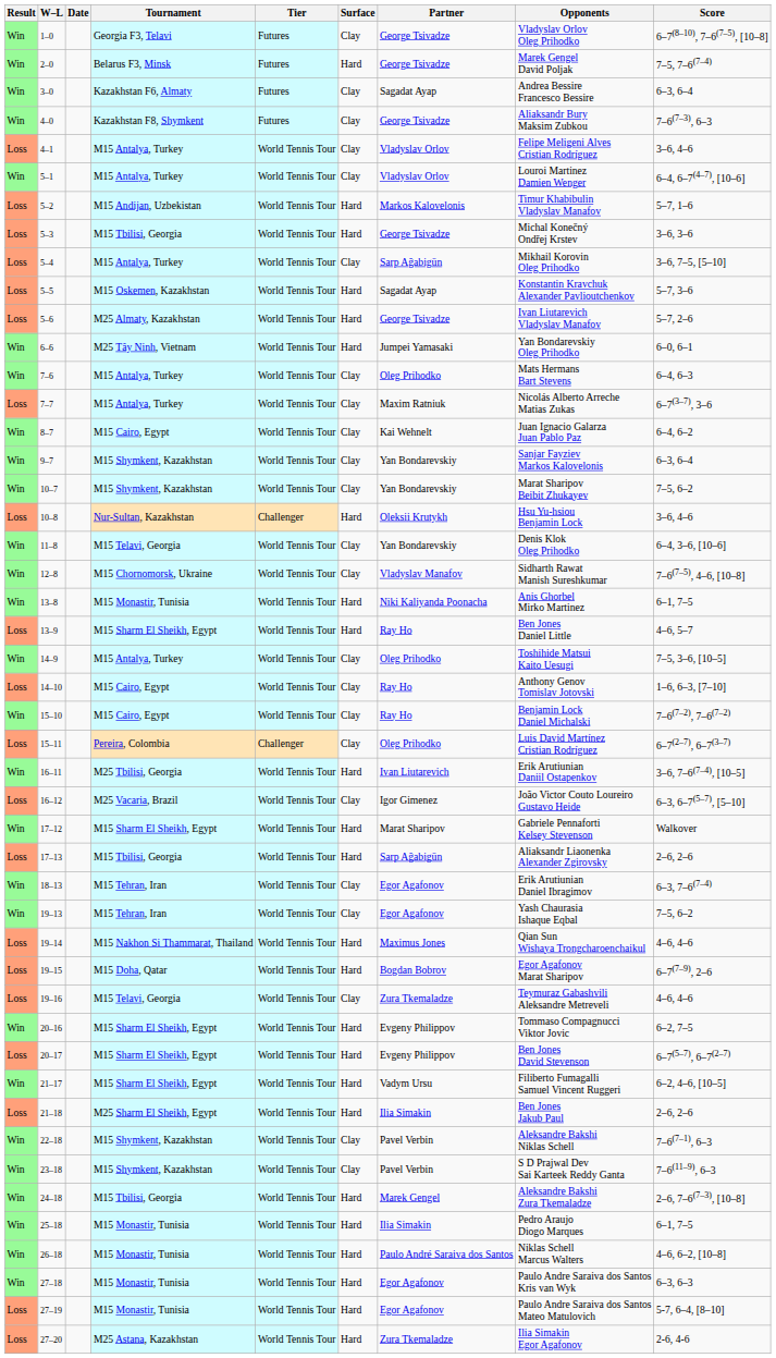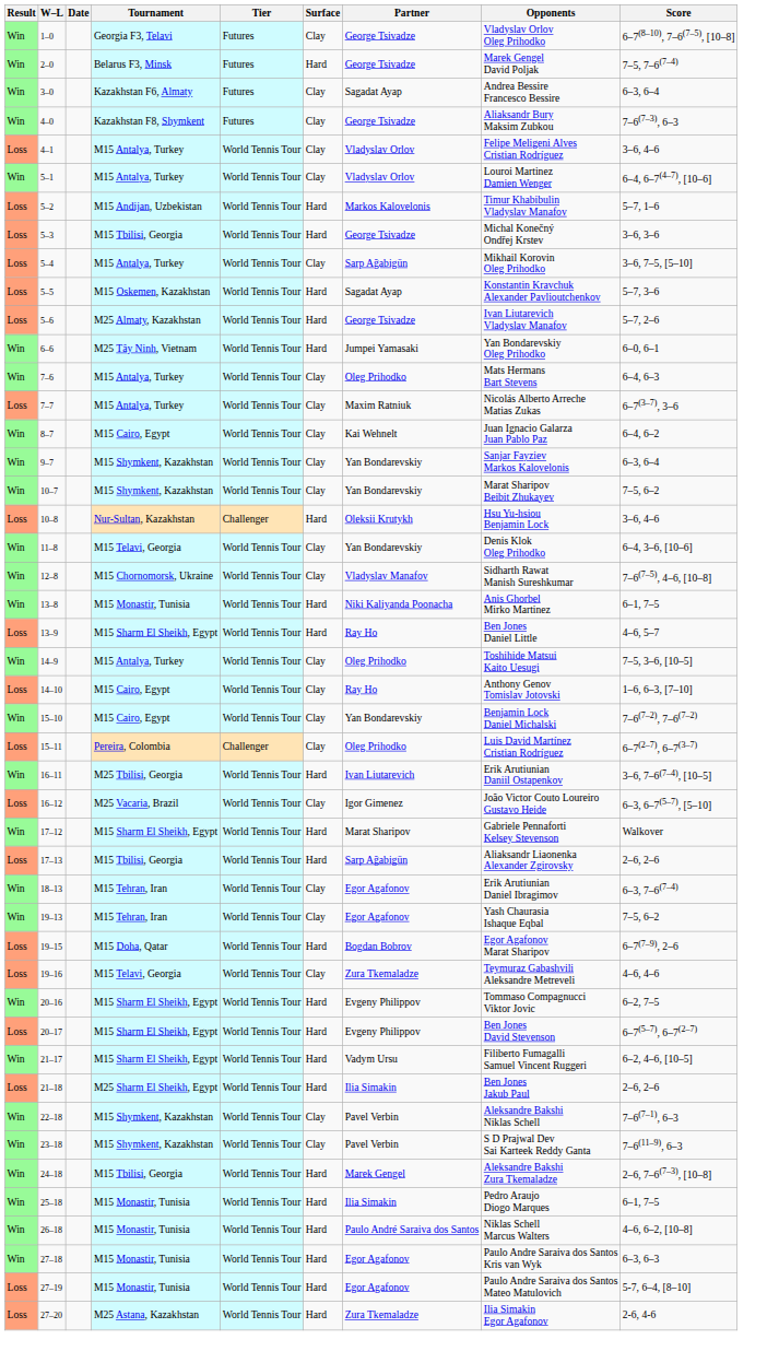 <table class="sortable wikitable">
 <tr>
 <th>Result</th>
 <th class="unsortable">W–L</th>
 <th>Date</th>
 <th>Tournament</th>
 <th>Tier</th>
 <th>Surface</th>
 <th>Partner</th>
 <th>Opponents</th>
 <th class="unsortable">Score</th>
 </tr>
 <tr>
 <td bgcolor=98FB98>Win</td>
 <td><small>1–0</small></td>
 <td></td>
 <td style="background:#cffcff;">Georgia F3, <a href='#'>Telavi</a></td>
 <td style="background:#cffcff;">Futures</td>
 <td>Clay</td>
 <td> <a href='#'>George Tsivadze</a></td>
 <td> <a href='#'>Vladyslav Orlov</a><br> <a href='#'>Oleg Prihodko</a></td>
 <td>6–7<sup>(8–10)</sup>, 7–6<sup>(7–5)</sup>, [10–8]</td>
 </tr>
 <tr>
 <td bgcolor=98FB98>Win</td>
 <td><small>2–0</small></td>
 <td></td>
 <td style="background:#cffcff;">Belarus F3, <a href='#'>Minsk</a></td>
 <td style="background:#cffcff;">Futures</td>
 <td>Hard</td>
 <td> <a href='#'>George Tsivadze</a></td>
 <td> <a href='#'>Marek Gengel</a><br> David Poljak</td>
 <td>7–5, 7–6<sup>(7–4)</sup></td>
 </tr>
 <tr>
 <td bgcolor=98FB98>Win</td>
 <td><small>3–0</small></td>
 <td></td>
 <td style="background:#cffcff;">Kazakhstan F6, <a href='#'>Almaty</a></td>
 <td style="background:#cffcff;">Futures</td>
 <td>Clay</td>
 <td> Sagadat Ayap</td>
 <td> Andrea Bessire<br> Francesco Bessire</td>
 <td>6–3, 6–4</td>
 </tr>
 <tr>
 <td bgcolor=98FB98>Win</td>
 <td><small>4–0</small></td>
 <td></td>
 <td style="background:#cffcff;">Kazakhstan F8, <a href='#'>Shymkent</a></td>
 <td style="background:#cffcff;">Futures</td>
 <td>Clay</td>
 <td> <a href='#'>George Tsivadze</a></td>
 <td> <a href='#'>Aliaksandr Bury</a><br> Maksim Zubkou</td>
 <td>7–6<sup>(7–3)</sup>, 6–3</td>
 </tr>
 <tr>
 <td bgcolor=FFA07A>Loss</td>
 <td><small>4–1</small></td>
 <td></td>
 <td style="background:#cffcff;">M15 <a href='#'>Antalya</a>, Turkey</td>
 <td style="background:#cffcff;">World Tennis Tour</td>
 <td>Clay</td>
 <td> <a href='#'>Vladyslav Orlov</a></td>
 <td> <a href='#'>Felipe Meligeni Alves</a><br> <a href='#'>Cristian Rodríguez</a></td>
 <td>3–6, 4–6</td>
 </tr>
 <tr>
 <td bgcolor=98FB98>Win</td>
 <td><small>5–1</small></td>
 <td></td>
 <td style="background:#cffcff;">M15 <a href='#'>Antalya</a>, Turkey</td>
 <td style="background:#cffcff;">World Tennis Tour</td>
 <td>Clay</td>
 <td> <a href='#'>Vladyslav Orlov</a></td>
 <td> Louroi Martinez<br> <a href='#'>Damien Wenger</a></td>
 <td>6–4, 6–7<sup>(4–7)</sup>, [10–6]</td>
 </tr>
 <tr>
 <td bgcolor=FFA07A>Loss</td>
 <td><small>5–2</small></td>
 <td></td>
 <td style="background:#cffcff;">M15 <a href='#'>Andijan</a>, Uzbekistan</td>
 <td style="background:#cffcff;">World Tennis Tour</td>
 <td>Hard</td>
 <td> <a href='#'>Markos Kalovelonis</a></td>
 <td> <a href='#'>Timur Khabibulin</a><br> <a href='#'>Vladyslav Manafov</a></td>
 <td>5–7, 1–6</td>
 </tr>
 <tr>
 <td bgcolor=FFA07A>Loss</td>
 <td><small>5–3</small></td>
 <td></td>
 <td style="background:#cffcff;">M15 <a href='#'>Tbilisi</a>, Georgia</td>
 <td style="background:#cffcff;">World Tennis Tour</td>
 <td>Hard</td>
 <td> <a href='#'>George Tsivadze</a></td>
 <td> Michal Konečný<br> Ondřej Krstev</td>
 <td>3–6, 3–6</td>
 </tr>
 <tr>
 <td bgcolor=FFA07A>Loss</td>
 <td><small>5–4</small></td>
 <td></td>
 <td style="background:#cffcff;">M15 <a href='#'>Antalya</a>, Turkey</td>
 <td style="background:#cffcff;">World Tennis Tour</td>
 <td>Clay</td>
 <td> <a href='#'>Sarp Ağabigün</a></td>
 <td> Mikhail Korovin<br> <a href='#'>Oleg Prihodko</a></td>
 <td>3–6, 7–5, [5–10]</td>
 </tr>
 <tr>
 <td bgcolor=FFA07A>Loss</td>
 <td><small>5–5</small></td>
 <td></td>
 <td style="background:#cffcff;">M15 <a href='#'>Oskemen</a>, Kazakhstan</td>
 <td style="background:#cffcff;">World Tennis Tour</td>
 <td>Hard</td>
 <td> Sagadat Ayap</td>
 <td> <a href='#'>Konstantin Kravchuk</a><br> <a href='#'>Alexander Pavlioutchenkov</a></td>
 <td>5–7, 3–6</td>
 </tr>
 <tr>
 <td bgcolor=FFA07A>Loss</td>
 <td><small>5–6</small></td>
 <td></td>
 <td style="background:#cffcff;">M25 <a href='#'>Almaty</a>, Kazakhstan</td>
 <td style="background:#cffcff;">World Tennis Tour</td>
 <td>Hard</td>
 <td> <a href='#'>George Tsivadze</a></td>
 <td> <a href='#'>Ivan Liutarevich</a><br> <a href='#'>Vladyslav Manafov</a></td>
 <td>5–7, 2–6</td>
 </tr>
 <tr>
 <td bgcolor=98FB98>Win</td>
 <td><small>6–6</small></td>
 <td></td>
 <td style="background:#cffcff;">M25 <a href='#'>Tây Ninh</a>, Vietnam</td>
 <td style="background:#cffcff;">World Tennis Tour</td>
 <td>Hard</td>
 <td> Jumpei Yamasaki</td>
 <td> Yan Bondarevskiy<br> <a href='#'>Oleg Prihodko</a></td>
 <td>6–0, 6–1</td>
 </tr>
 <tr>
 <td bgcolor=98FB98>Win</td>
 <td><small>7–6</small></td>
 <td></td>
 <td style="background:#cffcff;">M15 <a href='#'>Antalya</a>, Turkey</td>
 <td style="background:#cffcff;">World Tennis Tour</td>
 <td>Clay</td>
 <td> <a href='#'>Oleg Prihodko</a></td>
 <td> Mats Hermans<br> <a href='#'>Bart Stevens</a></td>
 <td>6–4, 6–3</td>
 </tr>
 <tr>
 <td bgcolor=FFA07A>Loss</td>
 <td><small>7–7</small></td>
 <td></td>
 <td style="background:#cffcff;">M15 <a href='#'>Antalya</a>, Turkey</td>
 <td style="background:#cffcff;">World Tennis Tour</td>
 <td>Clay</td>
 <td> Maxim Ratniuk</td>
 <td> Nicolás Alberto Arreche<br> Matias Zukas</td>
 <td>6–7<sup>(3–7)</sup>, 3–6</td>
 </tr>
 <tr>
 <td bgcolor=98FB98>Win</td>
 <td><small>8–7</small></td>
 <td></td>
 <td style="background:#cffcff;">M15 <a href='#'>Cairo</a>, Egypt</td>
 <td style="background:#cffcff;">World Tennis Tour</td>
 <td>Clay</td>
 <td> Kai Wehnelt</td>
 <td> Juan Ignacio Galarza<br> <a href='#'>Juan Pablo Paz</a></td>
 <td>6–4, 6–2</td>
 </tr>
 <tr>
 <td bgcolor=98FB98>Win</td>
 <td><small>9–7</small></td>
 <td></td>
 <td style="background:#cffcff;">M15 <a href='#'>Shymkent</a>, Kazakhstan</td>
 <td style="background:#cffcff;">World Tennis Tour</td>
 <td>Clay</td>
 <td> Yan Bondarevskiy</td>
 <td> <a href='#'>Sanjar Fayziev</a><br> <a href='#'>Markos Kalovelonis</a></td>
 <td>6–3, 6–4</td>
 </tr>
 <tr>
 <td bgcolor=98FB98>Win</td>
 <td><small>10–7</small></td>
 <td></td>
 <td style="background:#cffcff;">M15 <a href='#'>Shymkent</a>, Kazakhstan</td>
 <td style="background:#cffcff;">World Tennis Tour</td>
 <td>Clay</td>
 <td> Yan Bondarevskiy</td>
 <td> Marat Sharipov<br> <a href='#'>Beibit Zhukayev</a></td>
 <td>7–5, 6–2</td>
 </tr>
 <tr>
 <td bgcolor=FFA07A>Loss</td>
 <td><small>10–8</small></td>
 <td><a href='#'></a></td>
 <td style="background:moccasin;"><a href='#'>Nur-Sultan</a>, Kazakhstan</td>
 <td style="background:moccasin;">Challenger</td>
 <td>Hard</td>
 <td> <a href='#'>Oleksii Krutykh</a></td>
 <td> <a href='#'>Hsu Yu-hsiou</a><br> <a href='#'>Benjamin Lock</a></td>
 <td>3–6, 4–6</td>
 </tr>
 <tr>
 <td bgcolor=98FB98>Win</td>
 <td><small>11–8</small></td>
 <td></td>
 <td style="background:#cffcff;">M15 <a href='#'>Telavi</a>, Georgia</td>
 <td style="background:#cffcff;">World Tennis Tour</td>
 <td>Clay</td>
 <td> Yan Bondarevskiy</td>
 <td> Denis Klok<br> <a href='#'>Oleg Prihodko</a></td>
 <td>6–4, 3–6, [10–6]</td>
 </tr>
 <tr>
 <td bgcolor=98FB98>Win</td>
 <td><small>12–8</small></td>
 <td></td>
 <td style="background:#cffcff;">M15 <a href='#'>Chornomorsk</a>, Ukraine</td>
 <td style="background:#cffcff;">World Tennis Tour</td>
 <td>Clay</td>
 <td> <a href='#'>Vladyslav Manafov</a></td>
 <td> Sidharth Rawat<br> Manish Sureshkumar</td>
 <td>7–6<sup>(7–5)</sup>, 4–6, [10–8]</td>
 </tr>
 <tr>
 <td bgcolor=98FB98>Win</td>
 <td><small>13–8</small></td>
 <td></td>
 <td style="background:#cffcff;">M15 <a href='#'>Monastir</a>, Tunisia</td>
 <td style="background:#cffcff;">World Tennis Tour</td>
 <td>Hard</td>
 <td> <a href='#'>Niki Kaliyanda Poonacha</a></td>
 <td> <a href='#'>Anis Ghorbel</a><br> Mirko Martinez</td>
 <td>6–1, 7–5</td>
 </tr>
 <tr>
 <td bgcolor=FFA07A>Loss</td>
 <td><small>13–9</small></td>
 <td></td>
 <td style="background:#cffcff;">M15 <a href='#'>Sharm El Sheikh</a>, Egypt</td>
 <td style="background:#cffcff;">World Tennis Tour</td>
 <td>Hard</td>
 <td> <a href='#'>Ray Ho</a></td>
 <td> <a href='#'>Ben Jones</a><br> Daniel Little</td>
 <td>4–6, 5–7</td>
 </tr>
 <tr>
 <td bgcolor=98FB98>Win</td>
 <td><small>14–9</small></td>
 <td></td>
 <td style="background:#cffcff;">M15 <a href='#'>Antalya</a>, Turkey</td>
 <td style="background:#cffcff;">World Tennis Tour</td>
 <td>Clay</td>
 <td> <a href='#'>Oleg Prihodko</a></td>
 <td> <a href='#'>Toshihide Matsui</a><br> <a href='#'>Kaito Uesugi</a></td>
 <td>7–5, 3–6, [10–5]</td>
 </tr>
 <tr>
 <td bgcolor=FFA07A>Loss</td>
 <td><small>14–10</small></td>
 <td></td>
 <td style="background:#cffcff;">M15 <a href='#'>Cairo</a>, Egypt</td>
 <td style="background:#cffcff;">World Tennis Tour</td>
 <td>Clay</td>
 <td> <a href='#'>Ray Ho</a></td>
 <td> Anthony Genov<br> <a href='#'>Tomislav Jotovski</a></td>
 <td>1–6, 6–3, [7–10]</td>
 </tr>
 <tr>
 <td bgcolor=98FB98>Win</td>
 <td><small>15–10</small></td>
 <td></td>
 <td style="background:#cffcff;">M15 <a href='#'>Cairo</a>, Egypt</td>
 <td style="background:#cffcff;">World Tennis Tour</td>
 <td>Clay</td>
-<td> <a href='#'>Ray Ho</a></td>
+<td> Yan Bondarevskiy</td>
 <td> <a href='#'>Benjamin Lock</a><br> <a href='#'>Daniel Michalski</a></td>
 <td>7–6<sup>(7–2)</sup>, 7–6<sup>(7–2)</sup></td>
 </tr>
 <tr>
 <td bgcolor=FFA07A>Loss</td>
 <td><small>15–11</small></td>
 <td><a href='#'></a></td>
 <td style="background:moccasin;"><a href='#'>Pereira</a>, Colombia</td>
 <td style="background:moccasin;">Challenger</td>
 <td>Clay</td>
 <td> <a href='#'>Oleg Prihodko</a></td>
 <td> <a href='#'>Luis David Martínez</a><br> <a href='#'>Cristian Rodríguez</a></td>
 <td>6–7<sup>(2–7)</sup>, 6–7<sup>(3–7)</sup></td>
 </tr>
 <tr>
 <td bgcolor=98FB98>Win</td>
 <td><small>16–11</small></td>
 <td></td>
 <td style="background:#cffcff;">M25 <a href='#'>Tbilisi</a>, Georgia</td>
 <td style="background:#cffcff;">World Tennis Tour</td>
 <td>Hard</td>
 <td> <a href='#'>Ivan Liutarevich</a></td>
 <td> Erik Arutiunian<br> <a href='#'>Daniil Ostapenkov</a></td>
 <td>3–6, 7–6<sup>(7–4)</sup>, [10–5]</td>
 </tr>
 <tr>
 <td bgcolor=FFA07A>Loss</td>
 <td><small>16–12</small></td>
 <td></td>
 <td style="background:#cffcff;">M25 <a href='#'>Vacaria</a>, Brazil</td>
 <td style="background:#cffcff;">World Tennis Tour</td>
 <td>Clay</td>
 <td> Igor Gimenez</td>
 <td> João Victor Couto Loureiro<br> <a href='#'>Gustavo Heide</a></td>
 <td>6–3, 6–7<sup>(5–7)</sup>, [5–10]</td>
 </tr>
 <tr>
 <td bgcolor=98FB98>Win</td>
 <td><small>17–12</small></td>
 <td></td>
 <td style="background:#cffcff;">M15 <a href='#'>Sharm El Sheikh</a>, Egypt</td>
 <td style="background:#cffcff;">World Tennis Tour</td>
 <td>Hard</td>
 <td> Marat Sharipov</td>
 <td> Gabriele Pennaforti<br> <a href='#'>Kelsey Stevenson</a></td>
 <td>Walkover</td>
 </tr>
 <tr>
 <td bgcolor=FFA07A>Loss</td>
 <td><small>17–13</small></td>
 <td></td>
 <td style="background:#cffcff;">M15 <a href='#'>Tbilisi</a>, Georgia</td>
 <td style="background:#cffcff;">World Tennis Tour</td>
 <td>Hard</td>
 <td> <a href='#'>Sarp Ağabigün</a></td>
 <td> Aliaksandr Liaonenka<br> <a href='#'>Alexander Zgirovsky</a></td>
 <td>2–6, 2–6</td>
 </tr>
 <tr>
 <td bgcolor=98FB98>Win</td>
 <td><small>18–13</small></td>
 <td></td>
 <td style="background:#cffcff;">M15 <a href='#'>Tehran</a>, Iran</td>
 <td style="background:#cffcff;">World Tennis Tour</td>
 <td>Clay</td>
 <td> <a href='#'>Egor Agafonov</a></td>
 <td> Erik Arutiunian<br> Daniel Ibragimov</td>
 <td>6–3, 7–6<sup>(7–4)</sup></td>
 </tr>
 <tr>
 <td bgcolor=98FB98>Win</td>
 <td><small>19–13</small></td>
 <td></td>
 <td style="background:#cffcff;">M15 <a href='#'>Tehran</a>, Iran</td>
 <td style="background:#cffcff;">World Tennis Tour</td>
 <td>Clay</td>
 <td> <a href='#'>Egor Agafonov</a></td>
 <td> Yash Chaurasia<br> Ishaque Eqbal</td>
 <td>7–5, 6–2</td>
-</tr>
-<tr>
-<td bgcolor=FFA07A>Loss</td>
-<td><small>19–14</small></td>
-<td></td>
-<td style="background:#cffcff;">M15 <a href='#'>Nakhon Si Thammarat</a>, Thailand</td>
-<td style="background:#cffcff;">World Tennis Tour</td>
-<td>Hard</td>
-<td> <a href='#'>Maximus Jones</a></td>
-<td> Qian Sun<br> <a href='#'>Wishaya Trongcharoenchaikul</a></td>
-<td>4–6, 4–6</td>
 </tr>
 <tr>
 <td bgcolor=FFA07A>Loss</td>
 <td><small>19–15</small></td>
 <td></td>
 <td style="background:#cffcff;">M15 <a href='#'>Doha</a>, Qatar</td>
 <td style="background:#cffcff;">World Tennis Tour</td>
 <td>Hard</td>
 <td> <a href='#'>Bogdan Bobrov</a></td>
 <td> <a href='#'>Egor Agafonov</a><br> Marat Sharipov</td>
 <td>6–7<sup>(7–9)</sup>, 2–6</td>
 </tr>
 <tr>
 <td bgcolor=FFA07A>Loss</td>
 <td><small>19–16</small></td>
 <td></td>
 <td style="background:#cffcff;">M15 <a href='#'>Telavi</a>, Georgia</td>
 <td style="background:#cffcff;">World Tennis Tour</td>
 <td>Clay</td>
 <td> <a href='#'>Zura Tkemaladze</a></td>
 <td> <a href='#'>Teymuraz Gabashvili</a><br> Aleksandre Metreveli</td>
 <td>4–6, 4–6</td>
 </tr>
 <tr>
 <td bgcolor=98FB98>Win</td>
 <td><small>20–16</small></td>
 <td></td>
 <td style="background:#cffcff;">M15 <a href='#'>Sharm El Sheikh</a>, Egypt</td>
 <td style="background:#cffcff;">World Tennis Tour</td>
 <td>Hard</td>
 <td> Evgeny Philippov</td>
 <td> Tommaso Compagnucci<br> Viktor Jovic</td>
 <td>6–2, 7–5</td>
 </tr>
 <tr>
 <td bgcolor=FFA07A>Loss</td>
 <td><small>20–17</small></td>
 <td></td>
 <td style="background:#cffcff;">M15 <a href='#'>Sharm El Sheikh</a>, Egypt</td>
 <td style="background:#cffcff;">World Tennis Tour</td>
 <td>Hard</td>
 <td> Evgeny Philippov</td>
 <td> <a href='#'>Ben Jones</a> <br> <a href='#'>David Stevenson</a></td>
 <td>6–7<sup>(5–7)</sup>, 6–7<sup>(2–7)</sup></td>
 </tr>
 <tr>
 <td bgcolor=98FB98>Win</td>
 <td><small>21–17</small></td>
 <td></td>
 <td style="background:#cffcff;">M15 <a href='#'>Sharm El Sheikh</a>, Egypt</td>
 <td style="background:#cffcff;">World Tennis Tour</td>
 <td>Hard</td>
 <td> Vadym Ursu</td>
 <td> Filiberto Fumagalli <br> Samuel Vincent Ruggeri</td>
 <td>6–2, 4–6, [10–5]</td>
 </tr>
 <tr>
 <td bgcolor=FFA07A>Loss</td>
 <td><small>21–18</small></td>
 <td></td>
 <td style="background:#cffcff;">M25 <a href='#'>Sharm El Sheikh</a>, Egypt</td>
 <td style="background:#cffcff;">World Tennis Tour</td>
 <td>Hard</td>
 <td> <a href='#'>Ilia Simakin</a></td>
 <td> <a href='#'>Ben Jones</a> <br> <a href='#'>Jakub Paul</a></td>
 <td>2–6, 2–6</td>
 </tr>
 <tr>
 <td bgcolor=98FB98>Win</td>
 <td><small>22–18</small></td>
 <td></td>
 <td style="background:#cffcff;">M15 <a href='#'>Shymkent</a>, Kazakhstan</td>
 <td style="background:#cffcff;">World Tennis Tour</td>
 <td>Clay</td>
 <td> Pavel Verbin</td>
 <td> <a href='#'>Aleksandre Bakshi</a> <br> Niklas Schell</td>
 <td>7–6<sup>(7–1)</sup>, 6–3</td>
 </tr>
 <tr>
 <td bgcolor=98FB98>Win</td>
 <td><small>23–18</small></td>
 <td></td>
 <td style="background:#cffcff;">M15 <a href='#'>Shymkent</a>, Kazakhstan</td>
 <td style="background:#cffcff;">World Tennis Tour</td>
 <td>Clay</td>
 <td> Pavel Verbin</td>
 <td> S D Prajwal Dev <br> Sai Karteek Reddy Ganta</td>
 <td>7–6<sup>(11–9)</sup>, 6–3</td>
 </tr>
 <tr>
 <td bgcolor=98FB98>Win</td>
 <td><small>24–18</small></td>
 <td></td>
 <td style="background:#cffcff;">M15 <a href='#'>Tbilisi</a>, Georgia</td>
 <td style="background:#cffcff;">World Tennis Tour</td>
 <td>Hard</td>
 <td> <a href='#'>Marek Gengel</a></td>
 <td> <a href='#'>Aleksandre Bakshi</a> <br> <a href='#'>Zura Tkemaladze</a></td>
 <td>2–6, 7–6<sup>(7–3)</sup>, [10–8]</td>
 </tr>
 <tr>
 <td bgcolor=98FB98>Win</td>
 <td><small>25–18</small></td>
 <td></td>
 <td style="background:#cffcff;">M15 <a href='#'>Monastir</a>, Tunisia</td>
 <td style="background:#cffcff;">World Tennis Tour</td>
 <td>Hard</td>
 <td> <a href='#'>Ilia Simakin</a></td>
 <td> Pedro Araujo <br> Diogo Marques</td>
 <td>6–1, 7–5</td>
 </tr>
 <tr>
 <td bgcolor=98FB98>Win</td>
 <td><small>26–18</small></td>
 <td></td>
 <td style="background:#cffcff;">M15 <a href='#'>Monastir</a>, Tunisia</td>
 <td style="background:#cffcff;">World Tennis Tour</td>
 <td>Hard</td>
 <td> <a href='#'>Paulo André Saraiva dos Santos</a></td>
 <td> Niklas Schell <br> Marcus Walters</td>
 <td>4–6, 6–2, [10–8]</td>
 </tr>
 <tr>
 <td bgcolor=98FB98>Win</td>
 <td><small>27–18</small></td>
 <td></td>
 <td style="background:#cffcff;">M15 <a href='#'>Monastir</a>, Tunisia</td>
 <td style="background:#cffcff;">World Tennis Tour</td>
 <td>Hard</td>
 <td> <a href='#'>Egor Agafonov</a></td>
 <td> Paulo Andre Saraiva dos Santos <br> Kris van Wyk</td>
 <td>6–3, 6–3</td>
 </tr>
 <tr>
 <td bgcolor=FFA07A>Loss</td>
 <td><small>27–19</small></td>
 <td></td>
 <td style="background:#cffcff;">M15 <a href='#'>Monastir</a>, Tunisia</td>
 <td style="background:#cffcff;">World Tennis Tour</td>
 <td>Hard</td>
 <td> <a href='#'>Egor Agafonov</a></td>
 <td> Paulo Andre Saraiva dos Santos <br> Mateo Matulovich</td>
 <td>5-7, 6–4, [8–10]</td>
 </tr>
 <tr>
 <td bgcolor=FFA07A>Loss</td>
 <td><small>27–20</small></td>
 <td></td>
 <td style="background:#cffcff;">M25 <a href='#'>Astana</a>, Kazakhstan</td>
 <td style="background:#cffcff;">World Tennis Tour</td>
 <td>Hard</td>
 <td> <a href='#'>Zura Tkemaladze</a></td>
 <td> <a href='#'>Ilia Simakin</a><br> <a href='#'>Egor Agafonov</a></td>
 <td>2-6, 4-6</td>
 </tr>
 </table>
